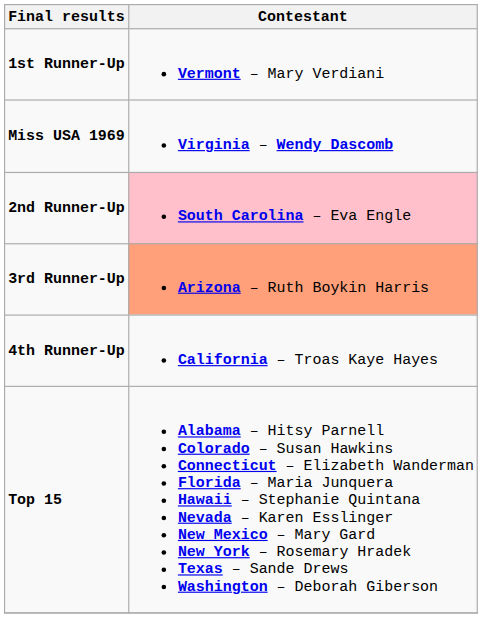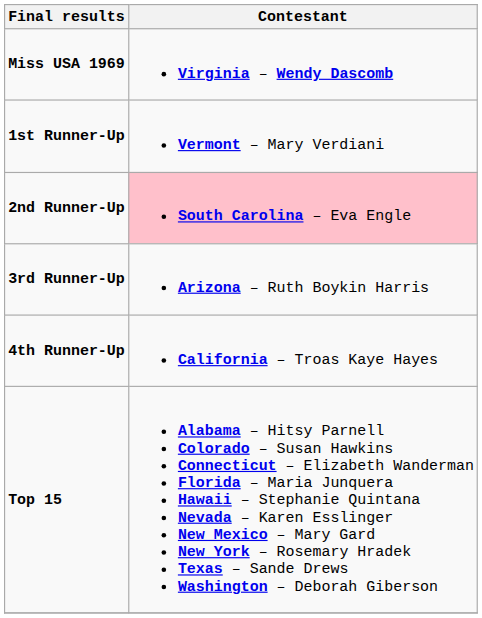 <table class="wikitable">
 <tr>
 <th>Final results</th>
 <th>Contestant</th>
 </tr>
 <tr>
+<td><strong>Miss USA 1969</strong></td>
+<td><br><ul><li><strong> <a href='#'>Virginia</a></strong> – <strong><a href='#'>Wendy Dascomb</a></strong></li></ul></td>
+</tr>
+<tr>
 <td><strong>1st Runner-Up</strong></td>
 <td><br><ul><li><strong> <a href='#'>Vermont</a></strong> – Mary Verdiani</li></ul></td>
-</tr>
-<tr>
-<td><strong>Miss USA 1969</strong></td>
-<td><br><ul><li><strong> <a href='#'>Virginia</a></strong> – <strong><a href='#'>Wendy Dascomb</a></strong></li></ul></td>
 </tr>
 <tr>
 <td><strong>2nd Runner-Up</strong></td>
 <td style="background: pink;"><br><ul><li><strong> <a href='#'>South Carolina</a></strong> – Eva Engle</li></ul></td>
 </tr>
 <tr>
 <td><strong>3rd Runner-Up</strong></td>
-<td style="background: lightsalmon;"><br><ul><li><strong> <a href='#'>Arizona</a></strong> – Ruth Boykin Harris</li></ul></td>
+<td><br><ul><li><strong> <a href='#'>Arizona</a></strong> – Ruth Boykin Harris</li></ul></td>
 </tr>
 <tr>
 <td><strong>4th Runner-Up</strong></td>
 <td><br><ul><li><strong> <a href='#'>California</a></strong> – Troas Kaye Hayes</li></ul></td>
 </tr>
 <tr>
 <td><strong>Top 15</strong></td>
 <td><br><ul><li><strong> <a href='#'>Alabama</a></strong> – Hitsy Parnell</li><li><strong> <a href='#'>Colorado</a></strong> – Susan Hawkins</li><li><strong> <a href='#'>Connecticut</a></strong> – Elizabeth Wanderman</li><li><strong> <a href='#'>Florida</a></strong> – Maria Junquera</li><li><strong> <a href='#'>Hawaii</a></strong> – Stephanie Quintana</li><li><strong> <a href='#'>Nevada</a></strong> – Karen Esslinger</li><li><strong> <a href='#'>New Mexico</a></strong> – Mary Gard</li><li><strong> <a href='#'>New York</a></strong> – Rosemary Hradek</li><li><strong> <a href='#'>Texas</a></strong> – Sande Drews</li><li><strong> <a href='#'>Washington</a></strong> – Deborah Giberson</li></ul></td>
 </tr>
 <tr>
 </tr>
 </table>
